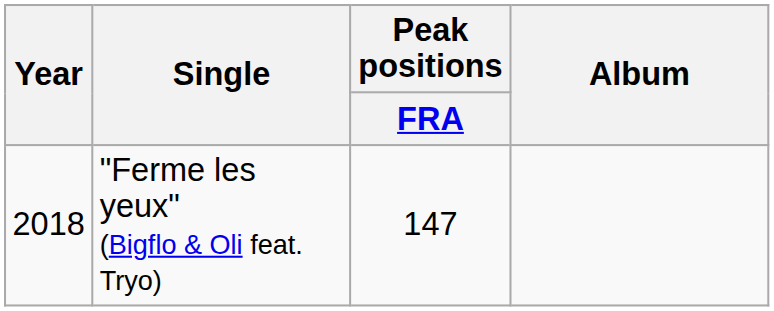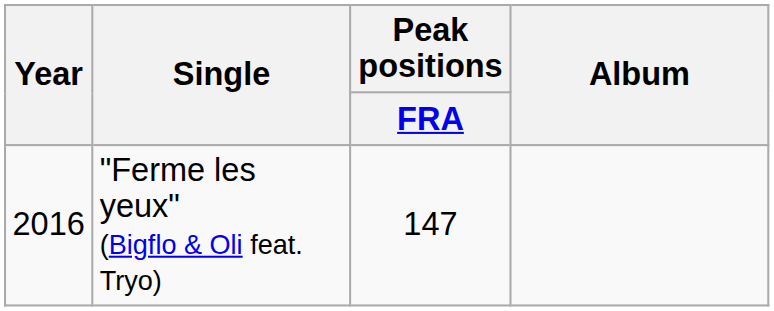 <table class="wikitable">
 <tr>
 <th rowspan="2" style="text-align:center; width:10px;">Year</th>
 <th rowspan="2" style="text-align:center; width:120px;">Single</th>
 <th style="text-align:center; width:30px;">Peak positions</th>
 <th rowspan="2" style="text-align:center; width:120px;">Album</th>
 </tr>
 <tr>
 <th width="40"><a href='#'>FRA</a><br></th>
 </tr>
 <tr>
-<td style="text-align:center;">2018</td>
+<td style="text-align:center;">2016</td>
 <td>"Ferme les yeux"<br><small>(<a href='#'>Bigflo & Oli</a> feat. Tryo)</small></td>
 <td style="text-align:center;">147</td>
 <td></td>
 </tr>
 </table>
